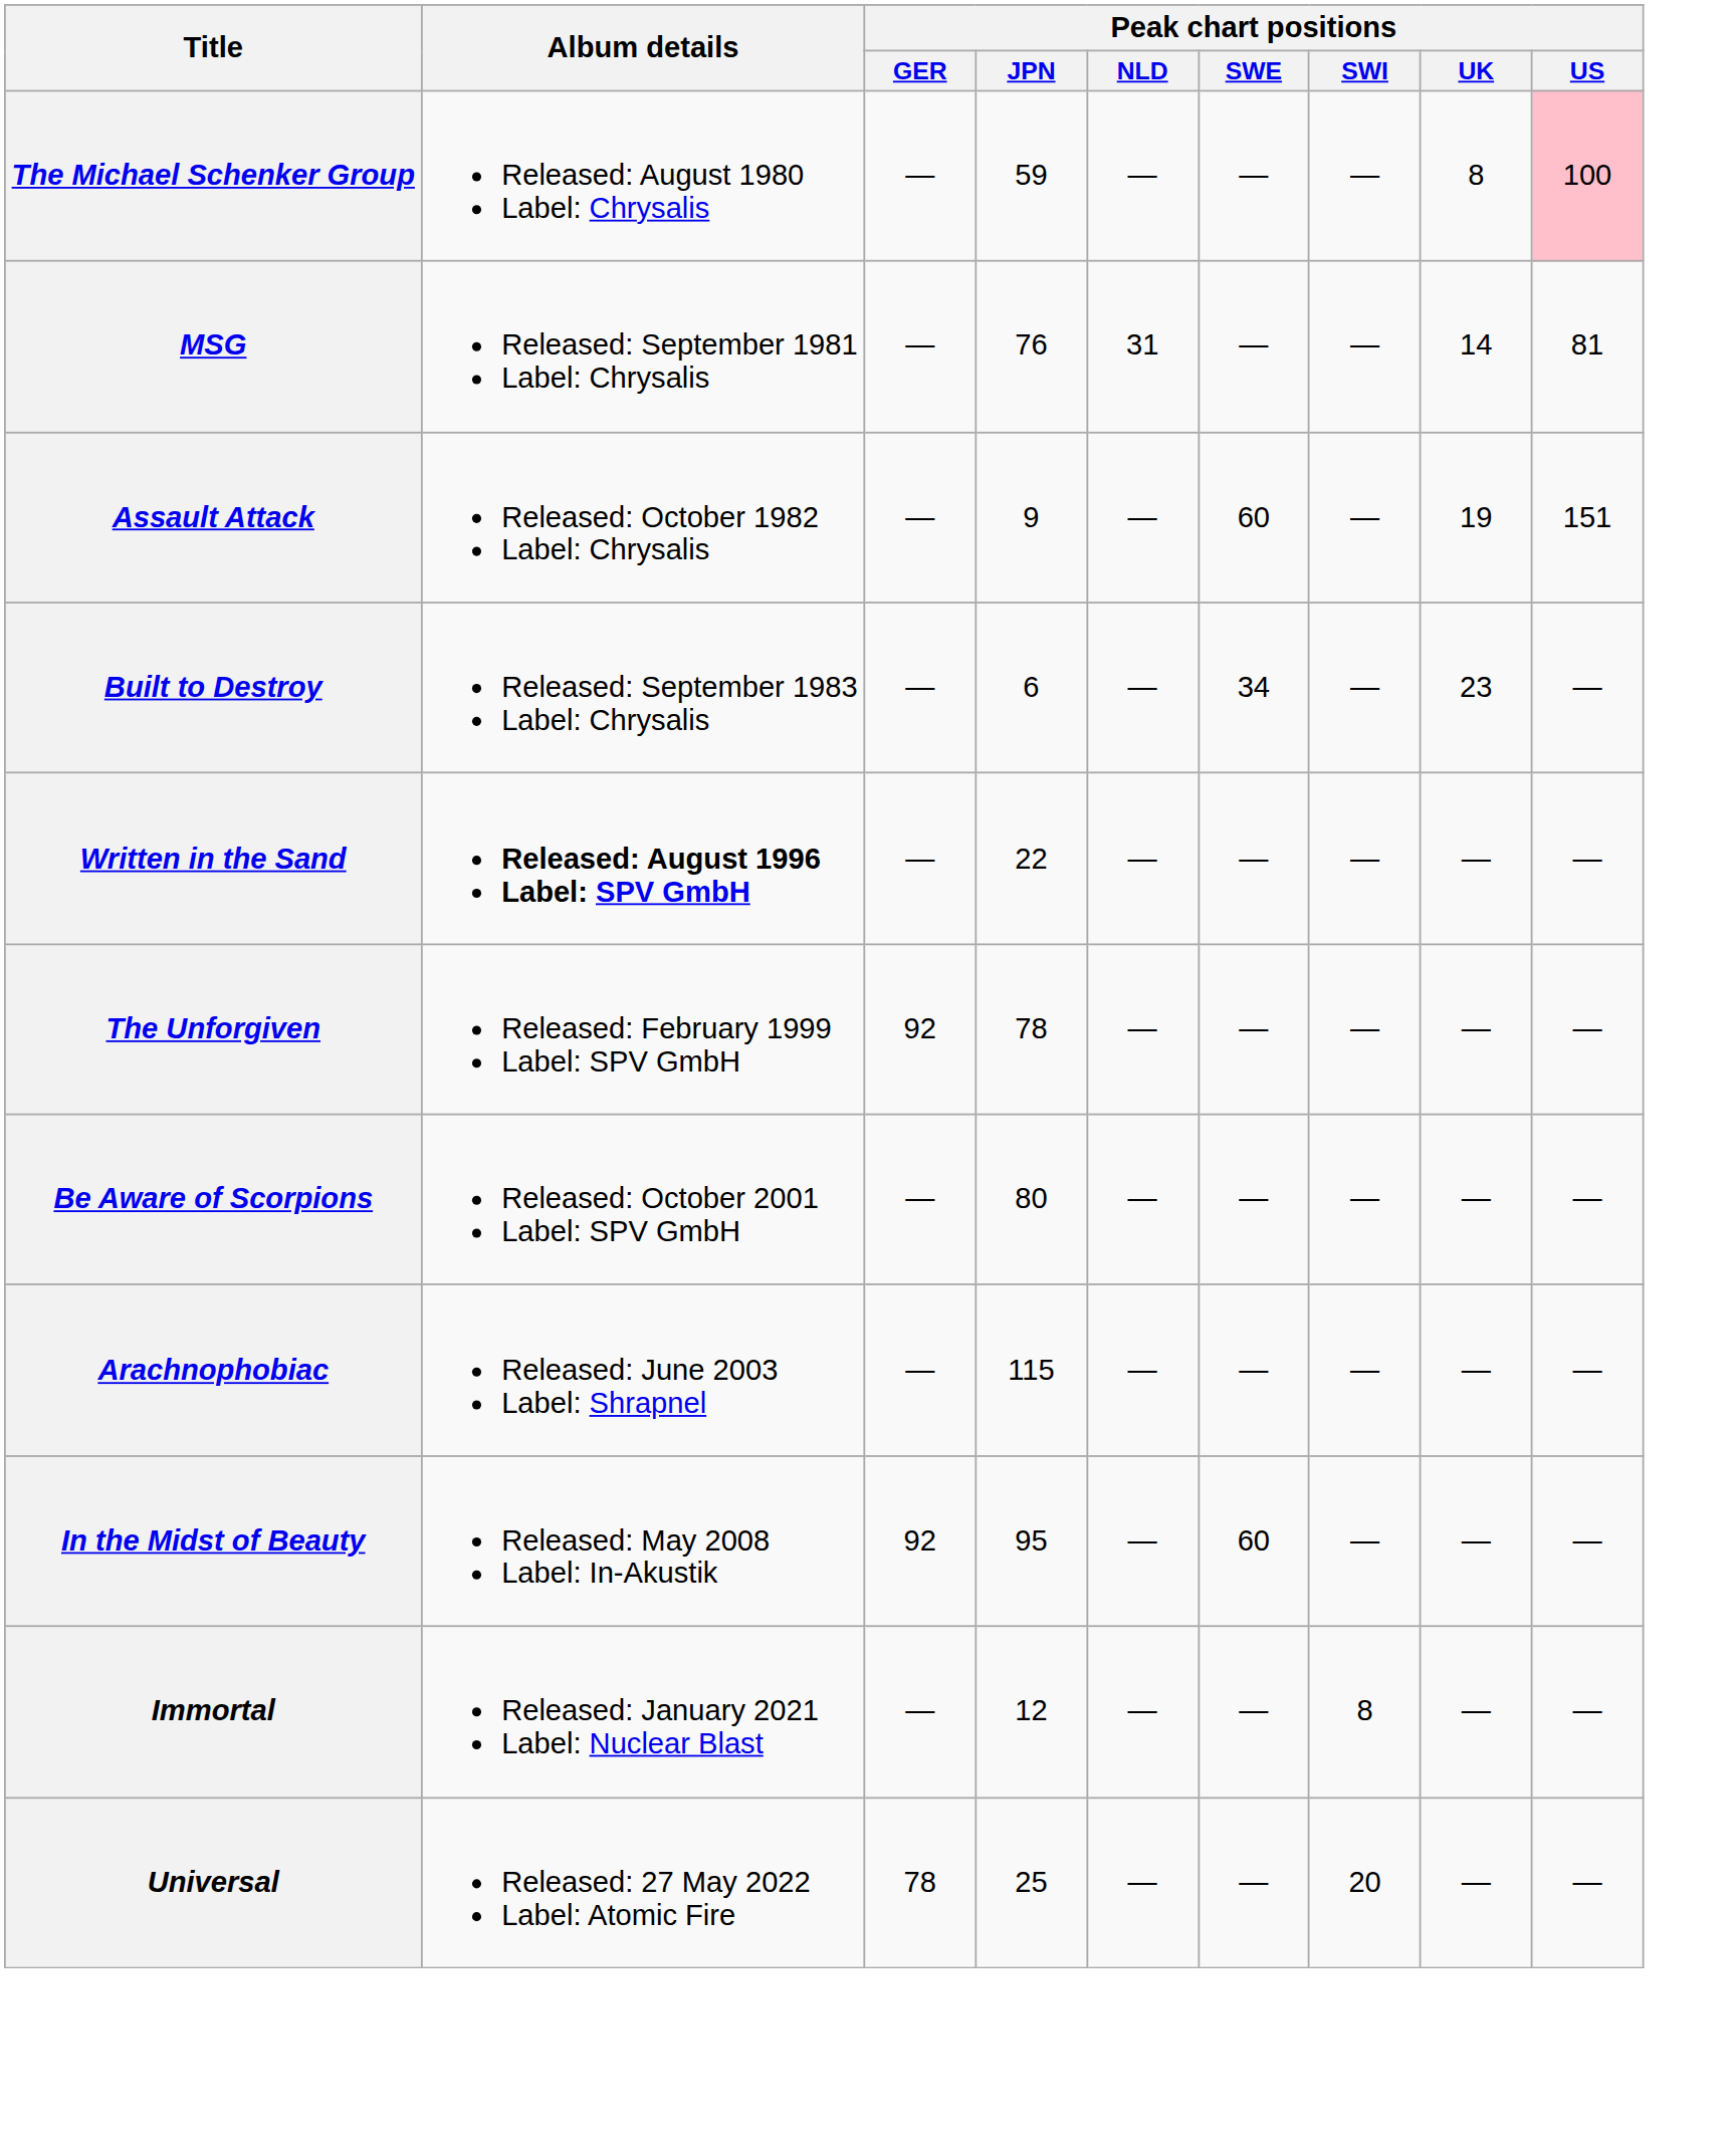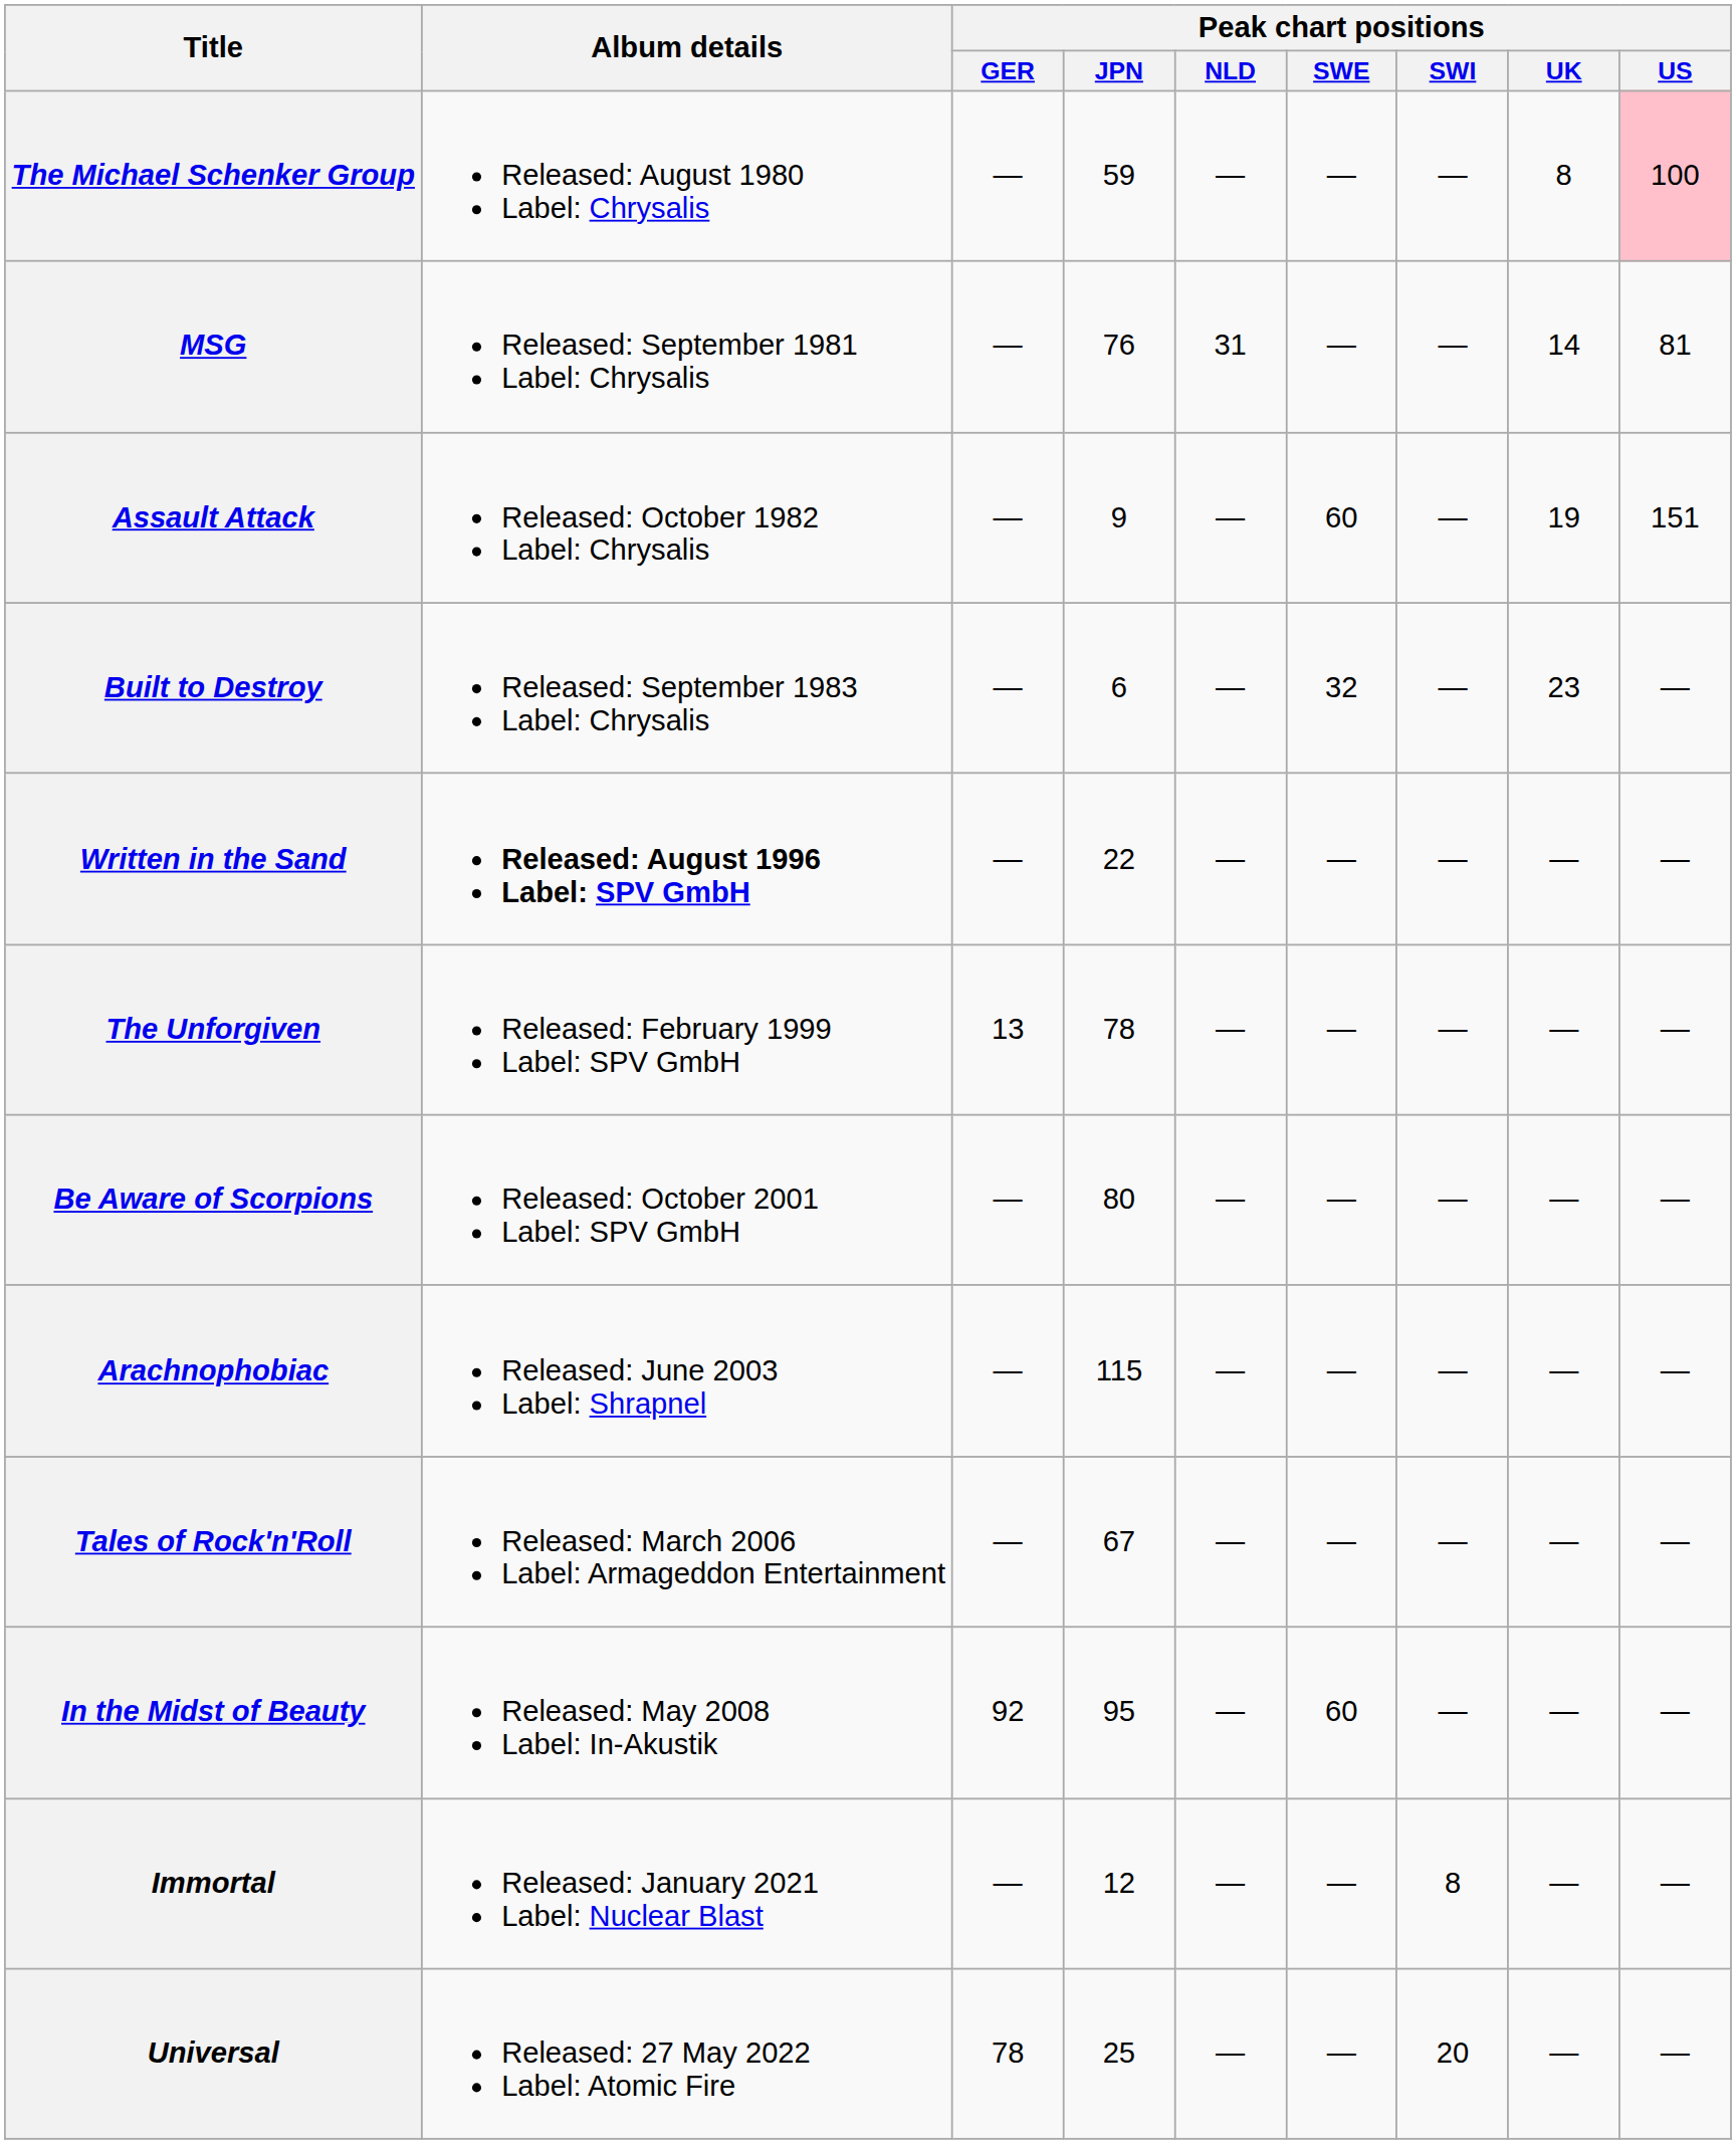 <table class="wikitable plainrowheaders">
 <tr>
 <th scope="col" rowspan="2">Title</th>
 <th scope="col" rowspan="2">Album details</th>
 <th colspan="7">Peak chart positions</th>
 </tr>
 <tr>
 <th style="width:4em;font-size:85%"><a href='#'>GER</a><br></th>
 <th style="width:4em;font-size:85%"><a href='#'>JPN</a><br></th>
 <th style="width:4em;font-size:85%"><a href='#'>NLD</a><br></th>
 <th style="width:4em;font-size:85%"><a href='#'>SWE</a><br></th>
 <th style="width:4em;font-size:85%"><a href='#'>SWI</a><br></th>
 <th style="width:4em;font-size:85%"><a href='#'>UK</a><br></th>
 <th style="width:4em;font-size:85%"><a href='#'>US</a><br></th>
 </tr>
 <tr>
 <th scope="row"><em><a href='#'>The Michael Schenker Group</a></em></th>
 <td><br><ul><li>Released: August 1980</li><li>Label: <a href='#'>Chrysalis</a></li></ul></td>
 <td align="center">—</td>
 <td align="center">59</td>
 <td align="center">—</td>
 <td align="center">—</td>
 <td align="center">—</td>
 <td align="center">8</td>
 <td align="center" style="background: pink;">100</td>
 </tr>
 <tr>
 <th scope="row"><em><a href='#'>MSG</a></em></th>
 <td><br><ul><li>Released: September 1981</li><li>Label: Chrysalis</li></ul></td>
 <td align="center">—</td>
 <td align="center">76</td>
 <td align="center">31</td>
 <td align="center">—</td>
 <td align="center">—</td>
 <td align="center">14</td>
 <td align="center">81</td>
 </tr>
 <tr>
 <th scope="row"><em><a href='#'>Assault Attack</a></em></th>
 <td><br><ul><li>Released: October 1982</li><li>Label: Chrysalis</li></ul></td>
 <td align="center">—</td>
 <td align="center">9</td>
 <td align="center">—</td>
 <td align="center">60</td>
 <td align="center">—</td>
 <td align="center">19</td>
 <td align="center">151</td>
 </tr>
 <tr>
 <th scope="row"><em><a href='#'>Built to Destroy</a></em></th>
 <td><br><ul><li>Released: September 1983</li><li>Label: Chrysalis</li></ul></td>
 <td align="center">—</td>
 <td align="center">6</td>
 <td align="center">—</td>
-<td align="center">34</td>
+<td align="center">32</td>
 <td align="center">—</td>
 <td align="center">23</td>
 <td align="center">—</td>
 </tr>
 <tr>
 <th scope="row"><em><a href='#'>Written in the Sand</a></em></th>
 <td><strong><br><ul><li>Released: August 1996</li><li>Label: <a href='#'>SPV GmbH</a></li></ul></strong></td>
 <td align="center">—</td>
 <td align="center">22</td>
 <td align="center">—</td>
 <td align="center">—</td>
 <td align="center">—</td>
 <td align="center">—</td>
 <td align="center">—</td>
 </tr>
 <tr>
 <th scope="row"><em><a href='#'>The Unforgiven</a></em></th>
 <td><br><ul><li>Released: February 1999</li><li>Label: SPV GmbH</li></ul></td>
-<td align="center">92</td>
+<td align="center">13</td>
 <td align="center">78</td>
 <td align="center">—</td>
 <td align="center">—</td>
 <td align="center">—</td>
 <td align="center">—</td>
 <td align="center">—</td>
 </tr>
 <tr>
 <th scope="row"><em><a href='#'>Be Aware of Scorpions</a></em></th>
 <td><br><ul><li>Released: October 2001</li><li>Label: SPV GmbH</li></ul></td>
 <td align="center">—</td>
 <td align="center">80</td>
 <td align="center">—</td>
 <td align="center">—</td>
 <td align="center">—</td>
 <td align="center">—</td>
 <td align="center">—</td>
 </tr>
 <tr>
 <th scope="row"><em><a href='#'>Arachnophobiac</a></em></th>
 <td><br><ul><li>Released: June 2003</li><li>Label: <a href='#'>Shrapnel</a></li></ul></td>
 <td align="center">—</td>
 <td align="center">115</td>
+<td align="center">—</td>
+<td align="center">—</td>
+<td align="center">—</td>
+<td align="center">—</td>
+<td align="center">—</td>
+</tr>
+<tr>
+<th scope="row"><em><a href='#'>Tales of Rock'n'Roll</a></em></th>
+<td><br><ul><li>Released: March 2006</li><li>Label: Armageddon Entertainment</li></ul></td>
+<td align="center">—</td>
+<td align="center">67</td>
 <td align="center">—</td>
 <td align="center">—</td>
 <td align="center">—</td>
 <td align="center">—</td>
 <td align="center">—</td>
 </tr>
 <tr>
 <th scope="row"><em><a href='#'>In the Midst of Beauty</a></em></th>
 <td><br><ul><li>Released: May 2008</li><li>Label: In-Akustik</li></ul></td>
 <td align="center">92</td>
 <td align="center">95</td>
 <td align="center">—</td>
 <td align="center">60</td>
 <td align="center">—</td>
 <td align="center">—</td>
 <td align="center">—</td>
 </tr>
 <tr>
 <th scope="row"><em>Immortal</em></th>
 <td><br><ul><li>Released: January 2021</li><li>Label: <a href='#'>Nuclear Blast</a></li></ul></td>
 <td align="center">—</td>
 <td align="center">12</td>
 <td align="center">—</td>
 <td align="center">—</td>
 <td align="center">8</td>
 <td align="center">—</td>
 <td align="center">—</td>
 </tr>
 <tr>
 <th scope="row"><em>Universal</em></th>
 <td><br><ul><li>Released: 27 May 2022</li><li>Label: Atomic Fire</li></ul></td>
 <td align="center">78</td>
 <td align="center">25</td>
 <td align="center">—</td>
 <td align="center">—</td>
 <td align="center">20</td>
 <td align="center">—</td>
 <td align="center">—</td>
 </tr>
 </table>
